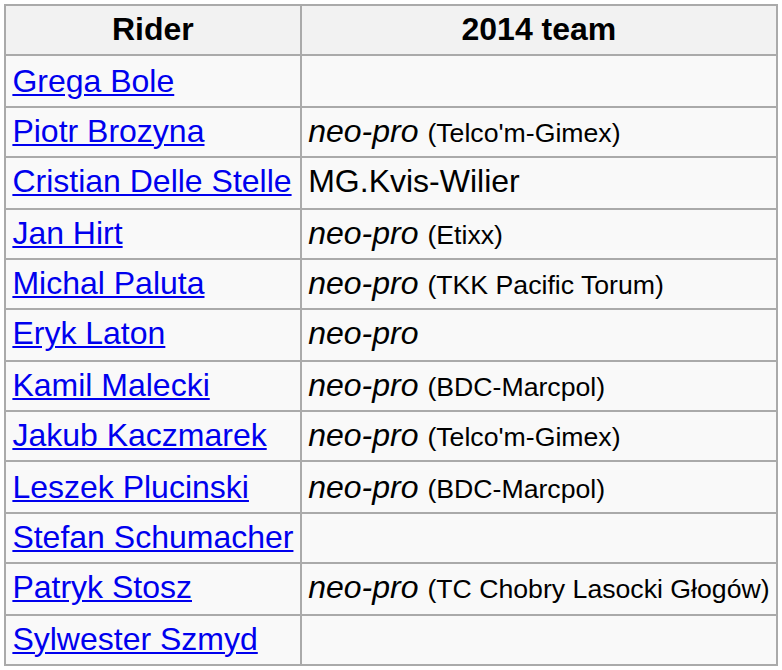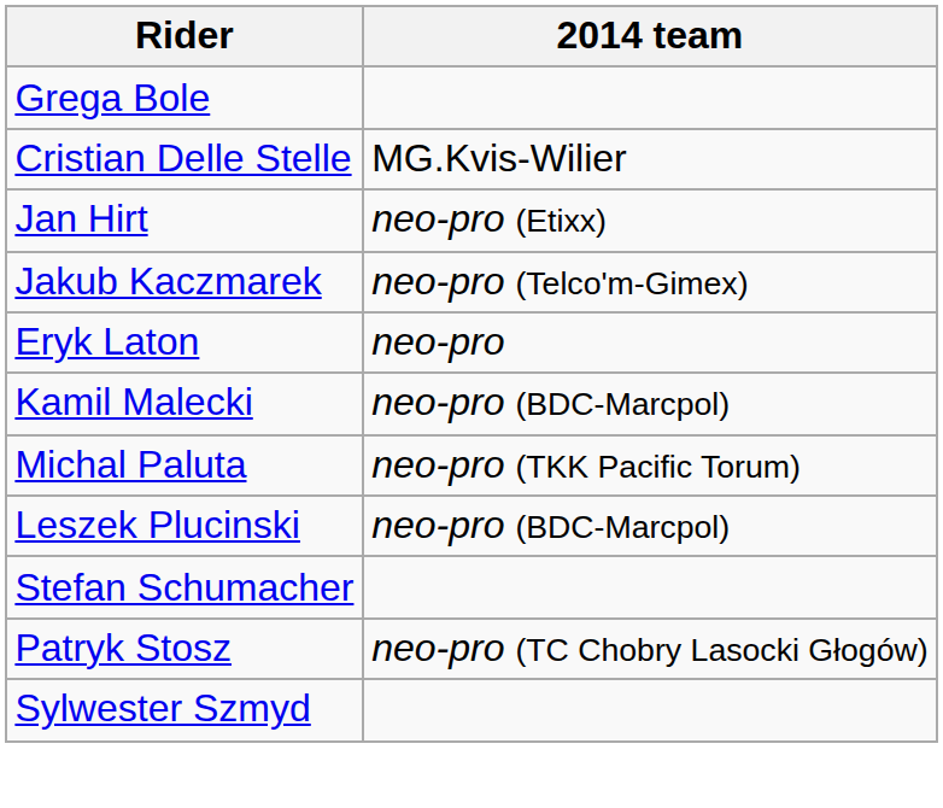 <table class="wikitable">
 <tr>
 <th>Rider</th>
 <th>2014 team</th>
 </tr>
 <tr>
 <td><a href='#'>Grega Bole</a></td>
 <td></td>
 </tr>
 <tr>
-<td><a href='#'>Piotr Brozyna</a></td>
-<td><em>neo-pro</em> <small>(Telco'm-Gimex)</small></td>
-</tr>
-<tr>
 <td><a href='#'>Cristian Delle Stelle</a></td>
 <td>MG.Kvis-Wilier</td>
 </tr>
 <tr>
 <td><a href='#'>Jan Hirt</a></td>
 <td><em>neo-pro</em> <small>(Etixx)</small></td>
 </tr>
 <tr>
-<td><a href='#'>Michal Paluta</a></td>
-<td><em>neo-pro</em> <small>(TKK Pacific Torum)</small></td>
+<td><a href='#'>Jakub Kaczmarek</a></td>
+<td><em>neo-pro</em> <small>(Telco'm-Gimex)</small></td>
 </tr>
 <tr>
 <td><a href='#'>Eryk Laton</a></td>
 <td><em>neo-pro</em></td>
 </tr>
 <tr>
 <td><a href='#'>Kamil Malecki</a></td>
 <td><em>neo-pro</em> <small>(BDC-Marcpol)</small></td>
 </tr>
 <tr>
-<td><a href='#'>Jakub Kaczmarek</a></td>
-<td><em>neo-pro</em> <small>(Telco'm-Gimex)</small></td>
+<td><a href='#'>Michal Paluta</a></td>
+<td><em>neo-pro</em> <small>(TKK Pacific Torum)</small></td>
 </tr>
 <tr>
 <td><a href='#'>Leszek Plucinski</a></td>
 <td><em>neo-pro</em> <small>(BDC-Marcpol)</small></td>
 </tr>
 <tr>
 <td><a href='#'>Stefan Schumacher</a></td>
 <td></td>
 </tr>
 <tr>
 <td><a href='#'>Patryk Stosz</a></td>
 <td><em>neo-pro</em> <small>(TC Chobry Lasocki Głogów)</small></td>
 </tr>
 <tr>
 <td><a href='#'>Sylwester Szmyd</a></td>
 <td></td>
 </tr>
 </table>
